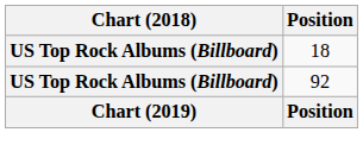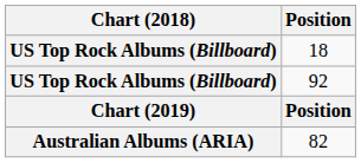 <table class="wikitable plainrowheaders" style="text-align:center">
 <tr>
 <th>Chart (2018)</th>
 <th>Position</th>
 </tr>
 <tr>
 <th scope="row">US Top Rock Albums (<em>Billboard</em>)</th>
 <td>18</td>
 </tr>
 <tr>
 <th scope="row">US Top Rock Albums (<em>Billboard</em>)</th>
 <td>92</td>
 </tr>
 <tr>
 <th>Chart (2019)</th>
 <th>Position</th>
 </tr>
+<tr>
+<th scope="row">Australian Albums (ARIA)</th>
+<td>82</td>
+</tr>
 </table>
